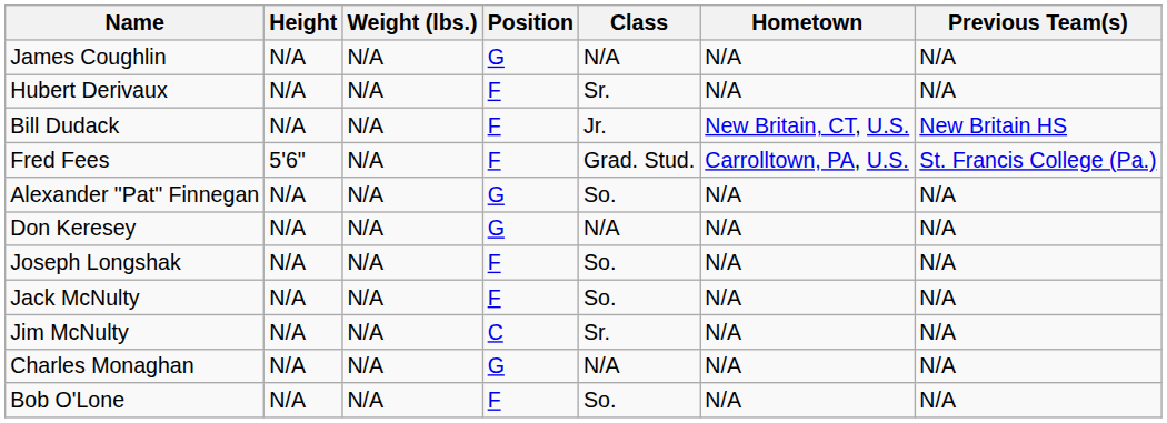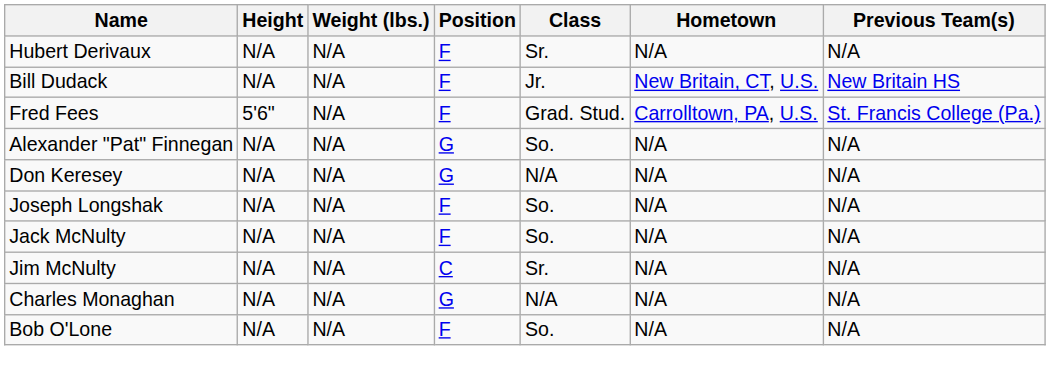 <table class="wikitable" style="font-size: 90%">
 <tr>
 <th>Name</th>
 <th>Height</th>
 <th>Weight (lbs.)</th>
 <th>Position</th>
 <th>Class</th>
 <th>Hometown</th>
 <th>Previous Team(s)</th>
-</tr>
-<tr>
-<td>James Coughlin</td>
-<td>N/A</td>
-<td>N/A</td>
-<td><a href='#'>G</a></td>
-<td>N/A</td>
-<td>N/A</td>
-<td>N/A</td>
 </tr>
 <tr>
 <td>Hubert Derivaux</td>
 <td>N/A</td>
 <td>N/A</td>
 <td><a href='#'>F</a></td>
 <td>Sr.</td>
 <td>N/A</td>
 <td>N/A</td>
 </tr>
 <tr>
 <td>Bill Dudack</td>
 <td>N/A</td>
 <td>N/A</td>
 <td><a href='#'>F</a></td>
 <td>Jr.</td>
 <td><a href='#'>New Britain, CT</a>, <a href='#'>U.S.</a></td>
 <td><a href='#'>New Britain HS</a></td>
 </tr>
 <tr>
 <td>Fred Fees</td>
 <td>5'6"</td>
 <td>N/A</td>
 <td><a href='#'>F</a></td>
 <td>Grad. Stud.</td>
 <td><a href='#'>Carrolltown, PA</a>, <a href='#'>U.S.</a></td>
 <td><a href='#'>St. Francis College (Pa.)</a></td>
 </tr>
 <tr>
 <td>Alexander "Pat" Finnegan</td>
 <td>N/A</td>
 <td>N/A</td>
 <td><a href='#'>G</a></td>
 <td>So.</td>
 <td>N/A</td>
 <td>N/A</td>
 </tr>
 <tr>
 <td>Don Keresey</td>
 <td>N/A</td>
 <td>N/A</td>
 <td><a href='#'>G</a></td>
 <td>N/A</td>
 <td>N/A</td>
 <td>N/A</td>
 </tr>
 <tr>
 <td>Joseph Longshak</td>
 <td>N/A</td>
 <td>N/A</td>
 <td><a href='#'>F</a></td>
 <td>So.</td>
 <td>N/A</td>
 <td>N/A</td>
 </tr>
 <tr>
 <td>Jack McNulty</td>
 <td>N/A</td>
 <td>N/A</td>
 <td><a href='#'>F</a></td>
 <td>So.</td>
 <td>N/A</td>
 <td>N/A</td>
 </tr>
 <tr>
 <td>Jim McNulty</td>
 <td>N/A</td>
 <td>N/A</td>
 <td><a href='#'>C</a></td>
 <td>Sr.</td>
 <td>N/A</td>
 <td>N/A</td>
 </tr>
 <tr>
 <td>Charles Monaghan</td>
 <td>N/A</td>
 <td>N/A</td>
 <td><a href='#'>G</a></td>
 <td>N/A</td>
 <td>N/A</td>
 <td>N/A</td>
 </tr>
 <tr>
 <td>Bob O'Lone</td>
 <td>N/A</td>
 <td>N/A</td>
 <td><a href='#'>F</a></td>
 <td>So.</td>
 <td>N/A</td>
 <td>N/A</td>
 </tr>
 </table>
